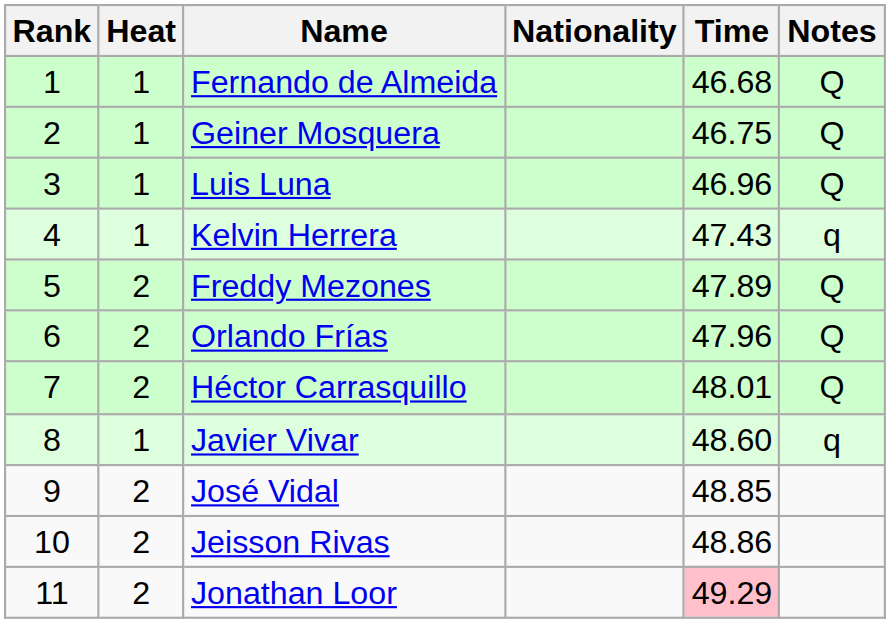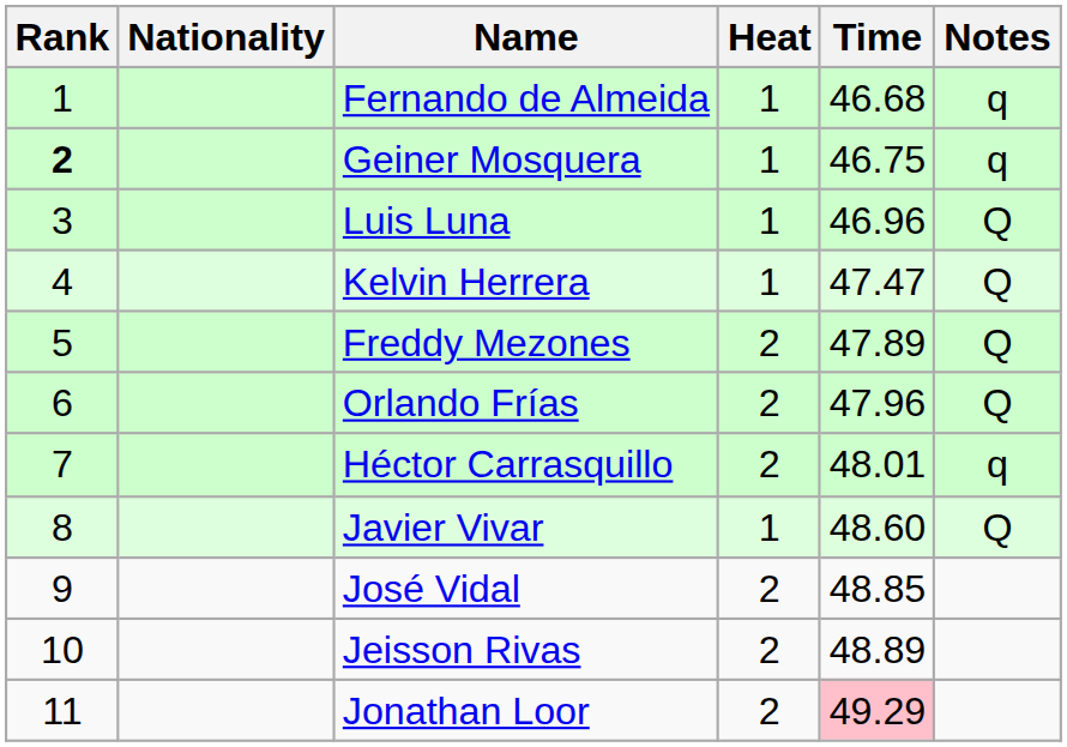 <table class="wikitable sortable" style="text-align:center;font-size:95%">
 <tr>
 <th>Rank</th>
+<th>Nationality</th>
+<th>Name</th>
 <th>Heat</th>
-<th>Name</th>
-<th>Nationality</th>
 <th>Time</th>
 <th>Notes</th>
 </tr>
 <tr bgcolor=ccffcc>
 <td>1</td>
+<td align=left></td>
+<td align=left><a href='#'>Fernando de Almeida</a></td>
 <td>1</td>
-<td align=left><a href='#'>Fernando de Almeida</a></td>
-<td align=left></td>
 <td>46.68</td>
-<td>Q</td>
+<td>q</td>
 </tr>
 <tr bgcolor=ccffcc>
-<td>2</td>
+<td><strong>2</strong></td>
+<td align=left></td>
+<td align=left><a href='#'>Geiner Mosquera</a></td>
 <td>1</td>
-<td align=left><a href='#'>Geiner Mosquera</a></td>
-<td align=left></td>
 <td>46.75</td>
-<td>Q</td>
+<td>q</td>
 </tr>
 <tr bgcolor=ccffcc>
 <td>3</td>
+<td align=left></td>
+<td align=left><a href='#'>Luis Luna</a></td>
 <td>1</td>
-<td align=left><a href='#'>Luis Luna</a></td>
-<td align=left></td>
 <td>46.96</td>
 <td>Q</td>
 </tr>
 <tr bgcolor=ddffdd>
 <td>4</td>
+<td align=left></td>
+<td align=left><a href='#'>Kelvin Herrera</a></td>
 <td>1</td>
-<td align=left><a href='#'>Kelvin Herrera</a></td>
-<td align=left></td>
-<td>47.43</td>
-<td>q</td>
+<td>47.47</td>
+<td>Q</td>
 </tr>
 <tr bgcolor=ccffcc>
 <td>5</td>
+<td align=left></td>
+<td align=left><a href='#'>Freddy Mezones</a></td>
 <td>2</td>
-<td align=left><a href='#'>Freddy Mezones</a></td>
-<td align=left></td>
 <td>47.89</td>
 <td>Q</td>
 </tr>
 <tr bgcolor=ccffcc>
 <td>6</td>
+<td align=left></td>
+<td align=left><a href='#'>Orlando Frías</a></td>
 <td>2</td>
-<td align=left><a href='#'>Orlando Frías</a></td>
-<td align=left></td>
 <td>47.96</td>
 <td>Q</td>
 </tr>
 <tr bgcolor=ccffcc>
 <td>7</td>
+<td align=left></td>
+<td align=left><a href='#'>Héctor Carrasquillo</a></td>
 <td>2</td>
-<td align=left><a href='#'>Héctor Carrasquillo</a></td>
-<td align=left></td>
 <td>48.01</td>
-<td>Q</td>
+<td>q</td>
 </tr>
 <tr bgcolor=ddffdd>
 <td>8</td>
+<td align=left></td>
+<td align=left><a href='#'>Javier Vivar</a></td>
 <td>1</td>
-<td align=left><a href='#'>Javier Vivar</a></td>
-<td align=left></td>
 <td>48.60</td>
-<td>q</td>
+<td>Q</td>
 </tr>
 <tr>
 <td>9</td>
+<td align=left></td>
+<td align=left><a href='#'>José Vidal</a></td>
 <td>2</td>
-<td align=left><a href='#'>José Vidal</a></td>
-<td align=left></td>
 <td>48.85</td>
 <td></td>
 </tr>
 <tr>
 <td>10</td>
+<td align=left></td>
+<td align=left><a href='#'>Jeisson Rivas</a></td>
 <td>2</td>
-<td align=left><a href='#'>Jeisson Rivas</a></td>
-<td align=left></td>
-<td>48.86</td>
+<td>48.89</td>
 <td></td>
 </tr>
 <tr>
 <td>11</td>
+<td align=left></td>
+<td align=left><a href='#'>Jonathan Loor</a></td>
 <td>2</td>
-<td align=left><a href='#'>Jonathan Loor</a></td>
-<td align=left></td>
 <td style="background: pink;">49.29</td>
 <td></td>
 </tr>
 </table>
